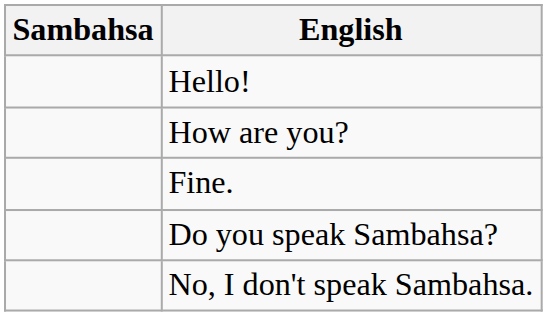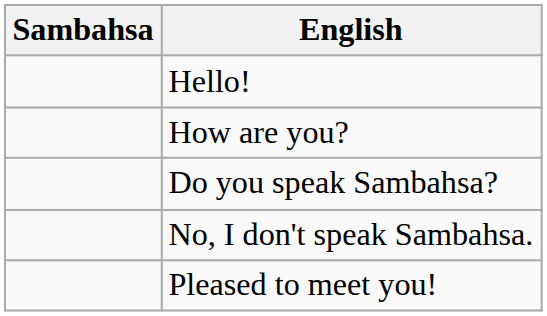 <table class="wikitable">
 <tr>
 <th>Sambahsa</th>
 <th>English</th>
 </tr>
 <tr>
 <td></td>
 <td>Hello!</td>
 </tr>
 <tr>
 <td></td>
 <td>How are you?</td>
 </tr>
 <tr>
 <td></td>
-<td>Fine.</td>
-</tr>
-<tr>
-<td></td>
 <td>Do you speak Sambahsa?</td>
 </tr>
 <tr>
 <td></td>
 <td>No, I don't speak Sambahsa.</td>
 </tr>
+<tr>
+<td></td>
+<td>Pleased to meet you!</td>
+</tr>
 </table>
